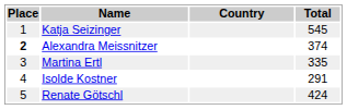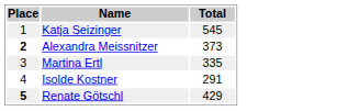 <table border="0" style="border: 1px solid #999; background-color:#FFFFFF; text-align:center; font-size:86%; line-height:15px;">
 <tr align="center" bgcolor="#CCCCCC">
 <th width=35>Place</th>
 <th width=170>Name</th>
-<th width=120>Country</th>
 <th width=50>Total</th>
 </tr>
 <tr bgcolor="#EFEFEF">
 <td>1</td>
 <td align="left"><a href='#'>Katja Seizinger</a></td>
-<td align="left"></td>
 <td>545</td>
 </tr>
 <tr>
 <td><strong>2</strong></td>
 <td align="left"><a href='#'>Alexandra Meissnitzer</a></td>
-<td align="left"></td>
-<td>374</td>
+<td>373</td>
 </tr>
 <tr bgcolor="#EFEFEF">
 <td>3</td>
 <td align="left"><a href='#'>Martina Ertl</a></td>
-<td align="left"></td>
 <td>335</td>
 </tr>
 <tr>
 <td>4</td>
 <td align="left"><a href='#'>Isolde Kostner</a></td>
-<td align="left"></td>
 <td>291</td>
 </tr>
 <tr bgcolor="#EFEFEF">
-<td>5</td>
+<td><strong>5</strong></td>
 <td align="left"><a href='#'>Renate Götschl</a></td>
-<td align="left"></td>
-<td>424</td>
+<td>429</td>
 </tr>
 </table>
